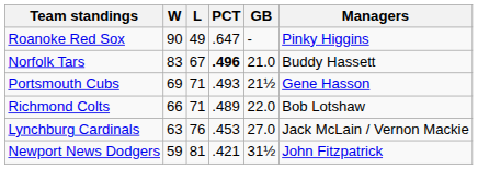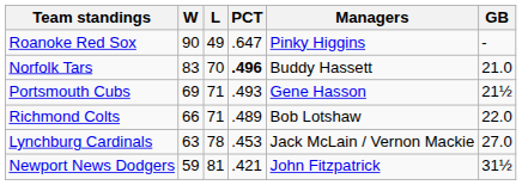 <table class="wikitable">
 <tr>
 <th>Team standings</th>
 <th>W</th>
 <th>L</th>
 <th>PCT</th>
+<th>Managers</th>
 <th>GB</th>
-<th>Managers</th>
 </tr>
 <tr>
 <td><a href='#'>Roanoke Red Sox</a></td>
 <td>90</td>
 <td>49</td>
 <td>.647</td>
+<td><a href='#'>Pinky Higgins</a></td>
 <td>-</td>
-<td><a href='#'>Pinky Higgins</a></td>
 </tr>
 <tr>
 <td><a href='#'>Norfolk Tars</a></td>
 <td>83</td>
-<td>67</td>
+<td>70</td>
 <td><strong>.496</strong></td>
+<td>Buddy Hassett</td>
 <td>21.0</td>
-<td>Buddy Hassett</td>
 </tr>
 <tr>
 <td><a href='#'>Portsmouth Cubs</a></td>
 <td>69</td>
 <td>71</td>
 <td>.493</td>
+<td><a href='#'>Gene Hasson</a></td>
 <td>21½</td>
-<td><a href='#'>Gene Hasson</a></td>
 </tr>
 <tr>
 <td><a href='#'>Richmond Colts</a></td>
 <td>66</td>
 <td>71</td>
 <td>.489</td>
+<td>Bob Lotshaw</td>
 <td>22.0</td>
-<td>Bob Lotshaw</td>
 </tr>
 <tr>
 <td><a href='#'>Lynchburg Cardinals</a></td>
 <td>63</td>
-<td>76</td>
+<td>78</td>
 <td>.453</td>
+<td>Jack McLain / Vernon Mackie</td>
 <td>27.0</td>
-<td>Jack McLain / Vernon Mackie</td>
 </tr>
 <tr>
 <td><a href='#'>Newport News Dodgers</a></td>
 <td>59</td>
 <td>81</td>
 <td>.421</td>
+<td><a href='#'>John Fitzpatrick</a></td>
 <td>31½</td>
-<td><a href='#'>John Fitzpatrick</a></td>
 </tr>
 </table>
